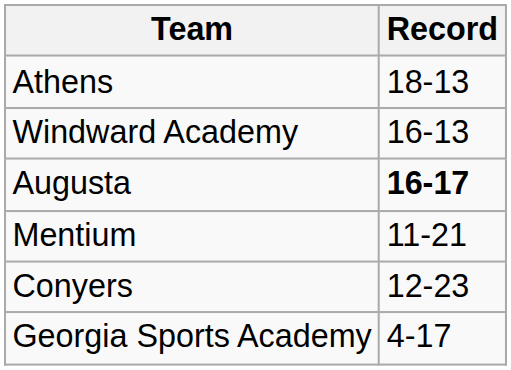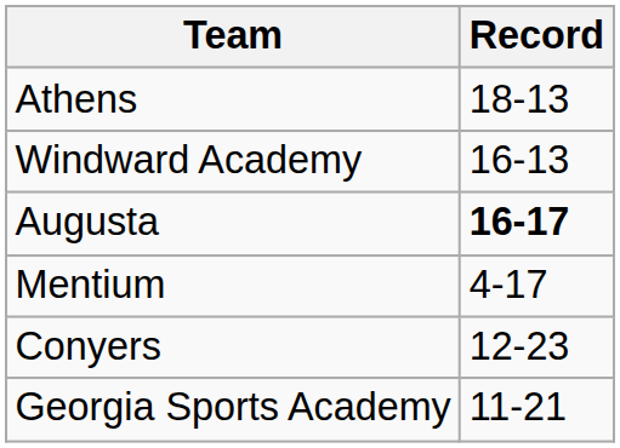 <table class="wikitable">
 <tr>
 <th>Team</th>
 <th>Record</th>
 </tr>
 <tr>
 <td>Athens</td>
 <td>18-13</td>
 </tr>
 <tr>
 <td>Windward Academy</td>
 <td>16-13</td>
 </tr>
 <tr>
 <td>Augusta</td>
 <td><strong>16-17</strong></td>
 </tr>
 <tr>
 <td>Mentium</td>
-<td>11-21</td>
+<td>4-17</td>
 </tr>
 <tr>
 <td>Conyers</td>
 <td>12-23</td>
 </tr>
 <tr>
 <td>Georgia Sports Academy</td>
-<td>4-17</td>
+<td>11-21</td>
 </tr>
 </table>
